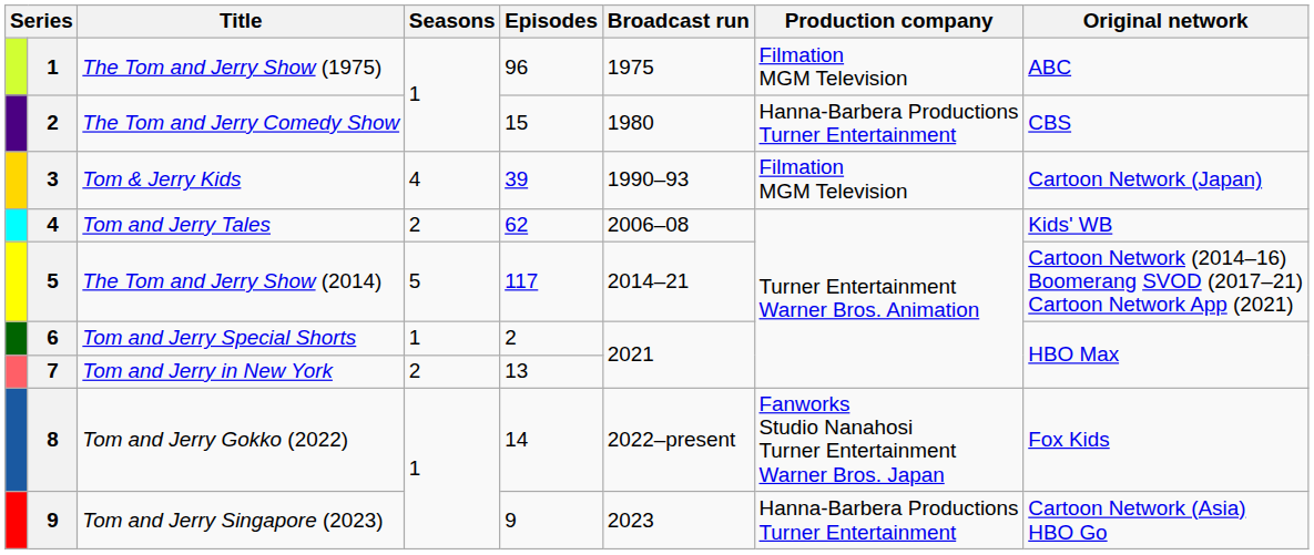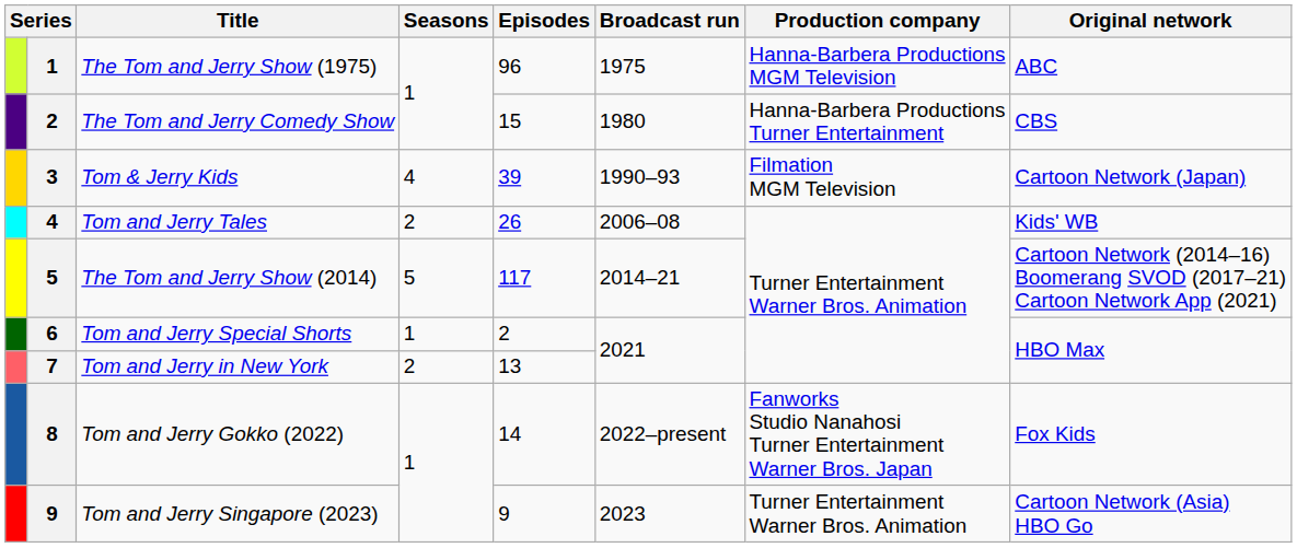 <table class="wikitable">
 <tr>
 <th colspan="2">Series<br></th>
 <th>Title</th>
 <th>Seasons</th>
 <th>Episodes</th>
 <th>Broadcast run</th>
 <th>Production company</th>
 <th>Original network</th>
 </tr>
 <tr>
 <th style="background:#D1FF33;"></th>
 <th>1</th>
 <td><em><a href='#'>The Tom and Jerry Show</a></em> (1975)</td>
 <td rowspan="2">1</td>
 <td>96</td>
 <td>1975</td>
-<td><a href='#'>Filmation</a><br>MGM Television</td>
+<td><a href='#'>Hanna-Barbera Productions</a><br><a href='#'>MGM Television</a></td>
 <td><a href='#'>ABC</a></td>
 </tr>
 <tr>
 <th style="background:indigo;"></th>
 <th>2</th>
 <td><em><a href='#'>The Tom and Jerry Comedy Show</a></em></td>
 <td>15</td>
 <td>1980</td>
 <td>Hanna-Barbera Productions<br><a href='#'>Turner Entertainment</a></td>
 <td><a href='#'>CBS</a></td>
 </tr>
 <tr>
 <th style="background:gold;"></th>
 <th>3</th>
 <td><em><a href='#'>Tom & Jerry Kids</a></em></td>
 <td>4</td>
 <td><a href='#'>39</a></td>
 <td>1990–93</td>
 <td><a href='#'>Filmation</a><br>MGM Television</td>
 <td><a href='#'>Cartoon Network (Japan)</a></td>
 </tr>
 <tr>
 <th style="background:cyan;"></th>
 <th>4</th>
 <td><em><a href='#'>Tom and Jerry Tales</a></em></td>
 <td>2</td>
-<td><a href='#'>62</a></td>
+<td><a href='#'>26</a></td>
 <td>2006–08</td>
 <td rowspan="4">Turner Entertainment<br><a href='#'>Warner Bros. Animation</a></td>
 <td><a href='#'>Kids' WB</a></td>
 </tr>
 <tr>
 <th style="background:yellow;"></th>
 <th>5</th>
 <td><em><a href='#'>The Tom and Jerry Show</a></em> (2014)</td>
 <td>5</td>
 <td><a href='#'>117</a></td>
 <td>2014–21</td>
 <td><a href='#'>Cartoon Network</a> (2014–16)<br><a href='#'>Boomerang</a> <a href='#'>SVOD</a> (2017–21)<br><a href='#'>Cartoon Network App</a> (2021)</td>
 </tr>
 <tr>
 <th style="background:#006400;"></th>
 <th>6</th>
 <td><em><a href='#'>Tom and Jerry Special Shorts</a></em></td>
 <td>1</td>
 <td>2</td>
 <td rowspan="2">2021</td>
 <td rowspan="2"><a href='#'>HBO Max</a></td>
 </tr>
 <tr>
 <th style="background:#FF5F67;"></th>
 <th>7</th>
 <td><em><a href='#'>Tom and Jerry in New York</a></em></td>
 <td>2</td>
 <td>13</td>
 </tr>
 <tr>
 <th style="background:#1A59A1;"></th>
 <th>8</th>
 <td><em>Tom and Jerry Gokko</em> (2022)</td>
 <td rowspan="2">1</td>
 <td>14</td>
 <td>2022–present</td>
 <td><a href='#'>Fanworks</a><br>Studio Nanahosi<br>Turner Entertainment<br><a href='#'>Warner Bros. Japan</a></td>
 <td><a href='#'>Fox Kids</a></td>
 </tr>
 <tr>
 <th style="background:red;"></th>
 <th>9</th>
 <td><em>Tom and Jerry Singapore</em> (2023)</td>
 <td>9</td>
 <td>2023</td>
-<td>Hanna-Barbera Productions<br><a href='#'>Turner Entertainment</a></td>
+<td>Turner Entertainment<br>Warner Bros. Animation</td>
 <td><a href='#'>Cartoon Network (Asia)</a><br><a href='#'>HBO Go</a></td>
 </tr>
 </table>
